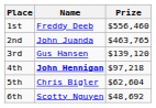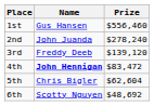 <table class="wikitable">
 <tr>
 <th>Place</th>
 <th>Name</th>
 <th>Prize</th>
 </tr>
 <tr>
 <td>1st</td>
-<td> <a href='#'>Freddy Deeb</a></td>
+<td> <a href='#'>Gus Hansen</a></td>
 <td>$556,460</td>
 </tr>
 <tr>
 <td>2nd</td>
 <td> <a href='#'>John Juanda</a></td>
-<td>$463,765</td>
+<td>$278,240</td>
 </tr>
 <tr>
 <td>3rd</td>
-<td> <a href='#'>Gus Hansen</a></td>
+<td> <a href='#'>Freddy Deeb</a></td>
 <td>$139,120</td>
 </tr>
 <tr>
 <td>4th</td>
 <td><strong> <a href='#'>John Hennigan</a></strong></td>
-<td>$97,218</td>
+<td>$83,472</td>
 </tr>
 <tr>
 <td>5th</td>
 <td> <a href='#'>Chris Bigler</a></td>
 <td>$62,604</td>
 </tr>
 <tr>
 <td>6th</td>
 <td> <a href='#'>Scotty Nguyen</a></td>
 <td>$48,692</td>
 </tr>
 </table>
